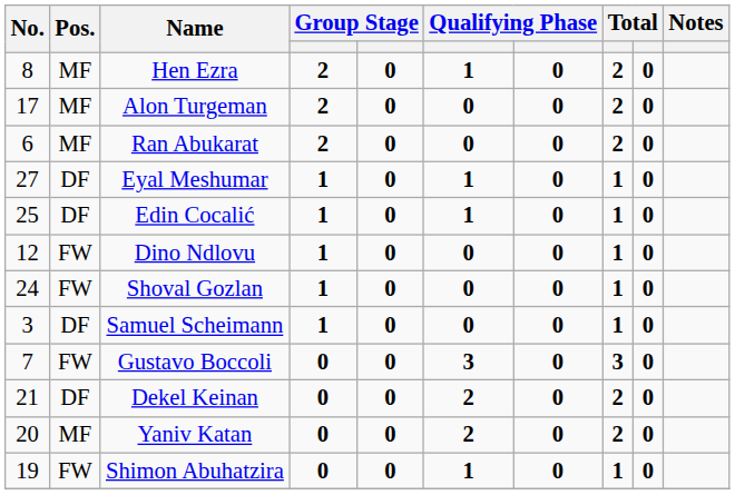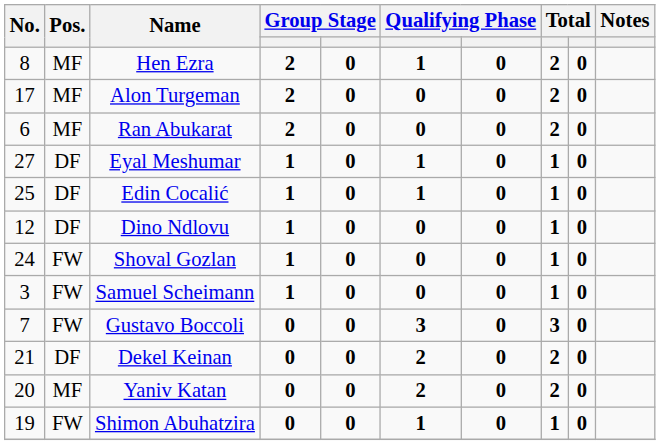 <table class="wikitable sortable" style="text-align: center">
 <tr>
 <th rowspan="2">No.</th>
 <th rowspan="2">Pos.</th>
 <th rowspan="2">Name</th>
 <th colspan="2"><a href='#'>Group Stage</a></th>
 <th colspan="2"><a href='#'>Qualifying Phase</a></th>
 <th colspan="2">Total</th>
 <th colspan="2">Notes</th>
 </tr>
 <tr>
 <th></th>
 <th></th>
 <th></th>
 <th></th>
 <th></th>
 <th></th>
 <th></th>
 </tr>
 <tr>
 <td>8</td>
 <td>MF</td>
 <td><a href='#'>Hen Ezra</a></td>
 <td><strong>2</strong></td>
 <td><strong>0</strong></td>
 <td><strong>1</strong></td>
 <td><strong>0</strong></td>
 <td><strong>2</strong></td>
 <td><strong>0</strong></td>
 <td></td>
 </tr>
 <tr>
 <td>17</td>
 <td>MF</td>
 <td><a href='#'>Alon Turgeman</a></td>
 <td><strong>2</strong></td>
 <td><strong>0</strong></td>
 <td><strong>0</strong></td>
 <td><strong>0</strong></td>
 <td><strong>2</strong></td>
 <td><strong>0</strong></td>
 <td></td>
 </tr>
 <tr>
 <td>6</td>
 <td>MF</td>
 <td><a href='#'>Ran Abukarat</a></td>
 <td><strong>2</strong></td>
 <td><strong>0</strong></td>
 <td><strong>0</strong></td>
 <td><strong>0</strong></td>
 <td><strong>2</strong></td>
 <td><strong>0</strong></td>
 <td></td>
 </tr>
 <tr>
 <td>27</td>
 <td>DF</td>
 <td><a href='#'>Eyal Meshumar</a></td>
 <td><strong>1</strong></td>
 <td><strong>0</strong></td>
 <td><strong>1</strong></td>
 <td><strong>0</strong></td>
 <td><strong>1</strong></td>
 <td><strong>0</strong></td>
 <td></td>
 </tr>
 <tr>
 <td>25</td>
 <td>DF</td>
 <td><a href='#'>Edin Cocalić</a></td>
 <td><strong>1</strong></td>
 <td><strong>0</strong></td>
 <td><strong>1</strong></td>
 <td><strong>0</strong></td>
 <td><strong>1</strong></td>
 <td><strong>0</strong></td>
 <td></td>
 </tr>
 <tr>
 <td>12</td>
-<td>FW</td>
+<td>DF</td>
 <td><a href='#'>Dino Ndlovu</a></td>
 <td><strong>1</strong></td>
 <td><strong>0</strong></td>
 <td><strong>0</strong></td>
 <td><strong>0</strong></td>
 <td><strong>1</strong></td>
 <td><strong>0</strong></td>
 <td></td>
 </tr>
 <tr>
 <td>24</td>
 <td>FW</td>
 <td><a href='#'>Shoval Gozlan</a></td>
 <td><strong>1</strong></td>
 <td><strong>0</strong></td>
 <td><strong>0</strong></td>
 <td><strong>0</strong></td>
 <td><strong>1</strong></td>
 <td><strong>0</strong></td>
 <td></td>
 </tr>
 <tr>
 <td>3</td>
-<td>DF</td>
+<td>FW</td>
 <td><a href='#'>Samuel Scheimann</a></td>
 <td><strong>1</strong></td>
 <td><strong>0</strong></td>
 <td><strong>0</strong></td>
 <td><strong>0</strong></td>
 <td><strong>1</strong></td>
 <td><strong>0</strong></td>
 <td></td>
 </tr>
 <tr>
 <td>7</td>
 <td>FW</td>
 <td><a href='#'>Gustavo Boccoli</a></td>
 <td><strong>0</strong></td>
 <td><strong>0</strong></td>
 <td><strong>3</strong></td>
 <td><strong>0</strong></td>
 <td><strong>3</strong></td>
 <td><strong>0</strong></td>
 <td></td>
 </tr>
 <tr>
 <td>21</td>
 <td>DF</td>
 <td><a href='#'>Dekel Keinan</a></td>
 <td><strong>0</strong></td>
 <td><strong>0</strong></td>
 <td><strong>2</strong></td>
 <td><strong>0</strong></td>
 <td><strong>2</strong></td>
 <td><strong>0</strong></td>
 <td></td>
 </tr>
 <tr>
 <td>20</td>
 <td>MF</td>
 <td><a href='#'>Yaniv Katan</a></td>
 <td><strong>0</strong></td>
 <td><strong>0</strong></td>
 <td><strong>2</strong></td>
 <td><strong>0</strong></td>
 <td><strong>2</strong></td>
 <td><strong>0</strong></td>
 <td></td>
 </tr>
 <tr>
 <td>19</td>
 <td>FW</td>
 <td><a href='#'>Shimon Abuhatzira</a></td>
 <td><strong>0</strong></td>
 <td><strong>0</strong></td>
 <td><strong>1</strong></td>
 <td><strong>0</strong></td>
 <td><strong>1</strong></td>
 <td><strong>0</strong></td>
 <td></td>
 </tr>
 <tr>
 </tr>
 </table>
